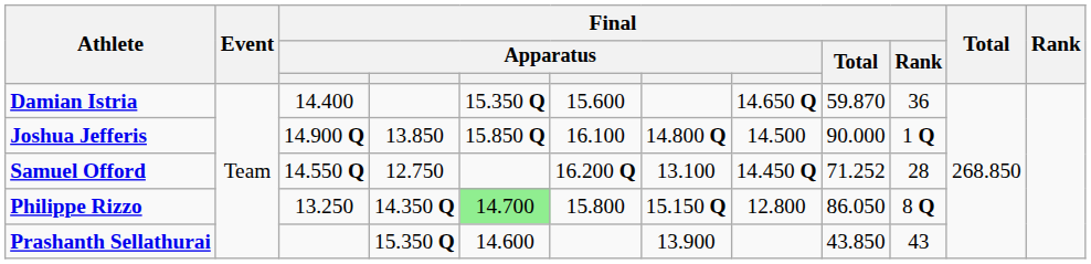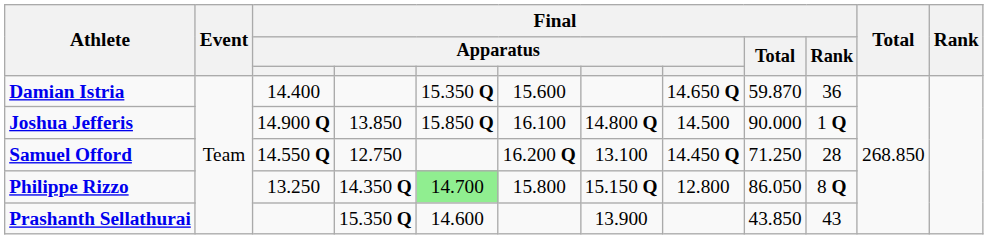 <table class="wikitable" style="font-size:90%;text-align:center">
 <tr>
 <th rowspan="3">Athlete</th>
 <th rowspan="3">Event</th>
 <th colspan=8>Final</th>
 <th rowspan=3>Total</th>
 <th rowspan=3>Rank</th>
 </tr>
 <tr style="font-size:95%">
 <th colspan = "6">Apparatus</th>
 <th rowspan=2>Total</th>
 <th rowspan=2>Rank</th>
 </tr>
 <tr style="font-size:95%">
 <th></th>
 <th></th>
 <th></th>
 <th></th>
 <th></th>
 <th></th>
 </tr>
 <tr>
 <td align=left><strong><a href='#'>Damian Istria</a></strong></td>
 <td rowspan=5>Team</td>
 <td>14.400</td>
 <td></td>
 <td>15.350 <strong>Q</strong></td>
 <td>15.600</td>
 <td></td>
 <td>14.650 <strong>Q</strong></td>
 <td>59.870</td>
 <td>36</td>
 <td rowspan=5>268.850</td>
 <td rowspan=5></td>
 </tr>
 <tr>
 <td align=left><strong><a href='#'>Joshua Jefferis</a></strong></td>
 <td>14.900 <strong>Q</strong></td>
 <td>13.850</td>
 <td>15.850 <strong>Q</strong></td>
 <td>16.100</td>
 <td>14.800 <strong>Q</strong></td>
 <td>14.500</td>
 <td>90.000</td>
 <td>1 <strong>Q</strong></td>
 </tr>
 <tr>
 <td align=left><strong><a href='#'>Samuel Offord</a></strong></td>
 <td>14.550 <strong>Q</strong></td>
 <td>12.750</td>
 <td></td>
 <td>16.200 <strong>Q</strong></td>
 <td>13.100</td>
 <td>14.450 <strong>Q</strong></td>
-<td>71.252</td>
+<td>71.250</td>
 <td>28</td>
 </tr>
 <tr>
 <td align=left><strong><a href='#'>Philippe Rizzo</a></strong></td>
 <td>13.250</td>
 <td>14.350 <strong>Q</strong></td>
 <td style="background: lightgreen;">14.700</td>
 <td>15.800</td>
 <td>15.150 <strong>Q</strong></td>
 <td>12.800</td>
 <td>86.050</td>
 <td>8 <strong>Q</strong></td>
 </tr>
 <tr>
 <td align=left><strong><a href='#'>Prashanth Sellathurai</a></strong></td>
 <td></td>
 <td>15.350 <strong>Q</strong></td>
 <td>14.600</td>
 <td></td>
 <td>13.900</td>
 <td></td>
 <td>43.850</td>
 <td>43</td>
 </tr>
 </table>
